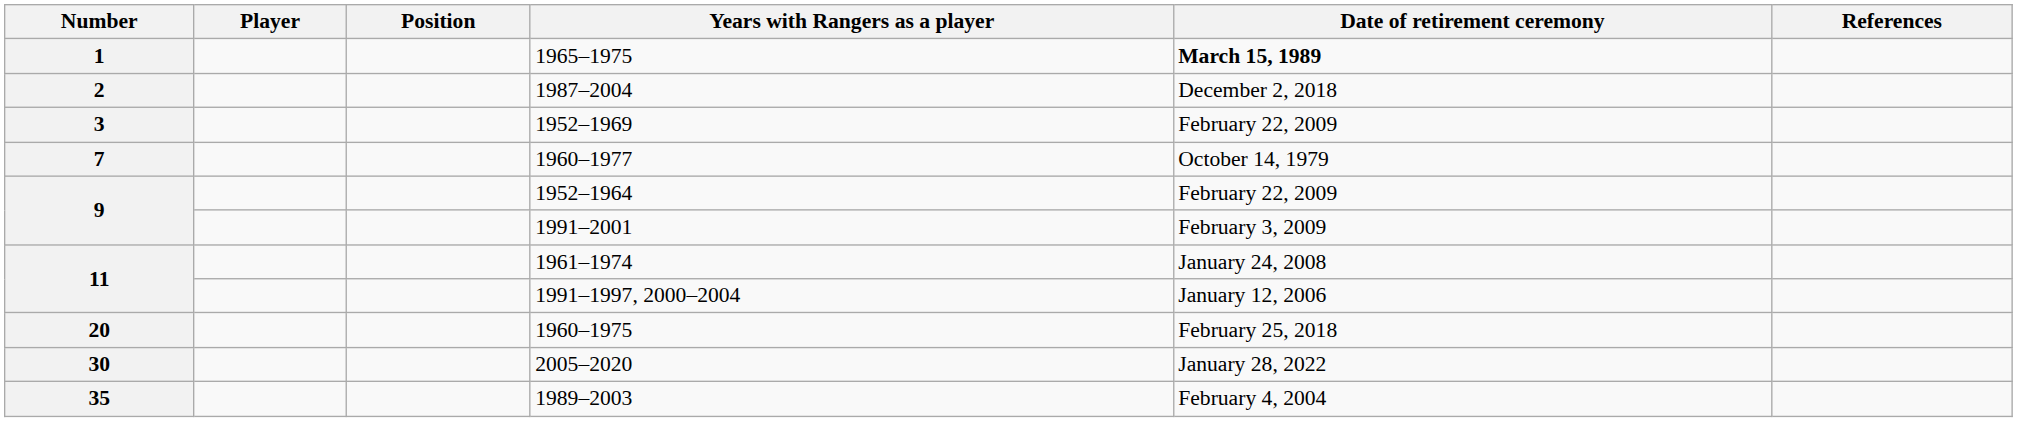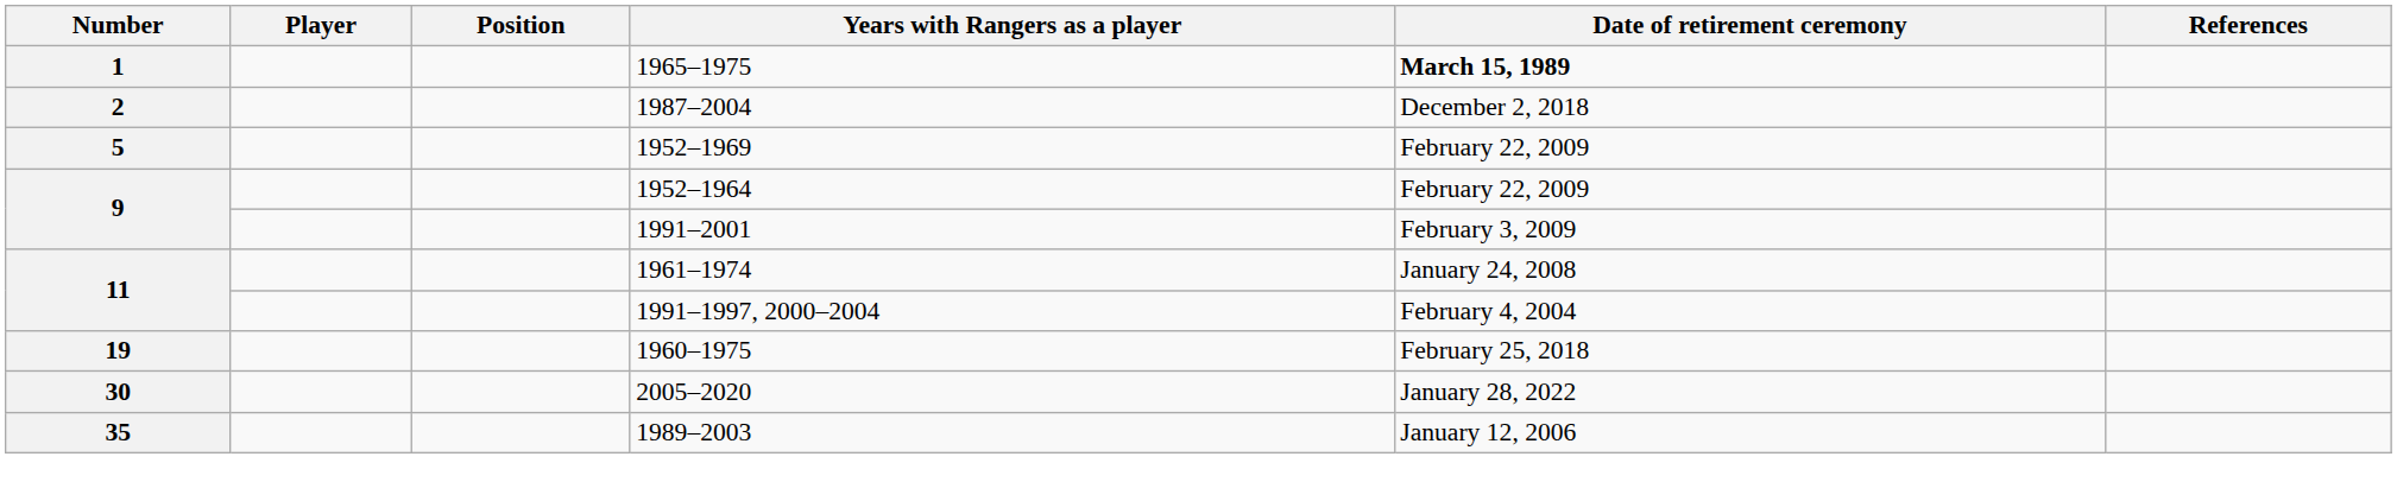 <table class="wikitable sortable" width="75%">
 <tr>
 <th scope="col">Number</th>
 <th scope="col">Player</th>
 <th scope="col">Position</th>
 <th scope="col">Years with Rangers as a player</th>
 <th scope="col">Date of retirement ceremony</th>
 <th scope="col" class="unsortable">References</th>
 </tr>
 <tr>
 <th scope="row">1</th>
 <td></td>
 <td></td>
 <td>1965–1975</td>
 <td><strong>March 15, 1989</strong></td>
 <td></td>
 </tr>
 <tr>
 <th scope="row">2</th>
 <td></td>
 <td></td>
 <td>1987–2004</td>
 <td>December 2, 2018</td>
 <td></td>
 </tr>
 <tr>
-<th scope="row">3</th>
+<th scope="row">5</th>
 <td></td>
 <td></td>
 <td>1952–1969</td>
 <td>February 22, 2009</td>
-<td></td>
-</tr>
-<tr>
-<th scope="row">7</th>
-<td></td>
-<td></td>
-<td>1960–1977</td>
-<td>October 14, 1979</td>
 <td></td>
 </tr>
 <tr>
 <th scope="row" rowspan="2">9</th>
 <td></td>
 <td></td>
 <td>1952–1964</td>
 <td>February 22, 2009</td>
 <td></td>
 </tr>
 <tr>
 <td></td>
 <td></td>
 <td>1991–2001</td>
 <td>February 3, 2009</td>
 <td></td>
 </tr>
 <tr>
 <th scope="row" rowspan="2">11</th>
 <td></td>
 <td></td>
 <td>1961–1974</td>
 <td>January 24, 2008</td>
 <td></td>
 </tr>
 <tr>
 <td></td>
 <td></td>
 <td>1991–1997, 2000–2004</td>
-<td>January 12, 2006</td>
+<td>February 4, 2004</td>
 <td></td>
 </tr>
 <tr>
-<th scope="row">20</th>
+<th scope="row">19</th>
 <td></td>
 <td></td>
 <td>1960–1975</td>
 <td>February 25, 2018</td>
 <td></td>
 </tr>
 <tr>
 <th scope="row">30</th>
 <td></td>
 <td></td>
 <td>2005–2020</td>
 <td>January 28, 2022</td>
 <td></td>
 </tr>
 <tr>
 <th scope="row">35</th>
 <td></td>
 <td></td>
 <td>1989–2003</td>
-<td>February 4, 2004</td>
+<td>January 12, 2006</td>
 <td></td>
 </tr>
 </table>
